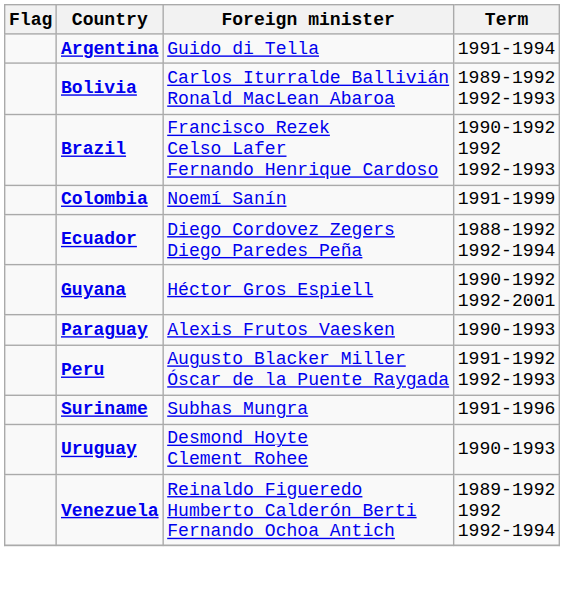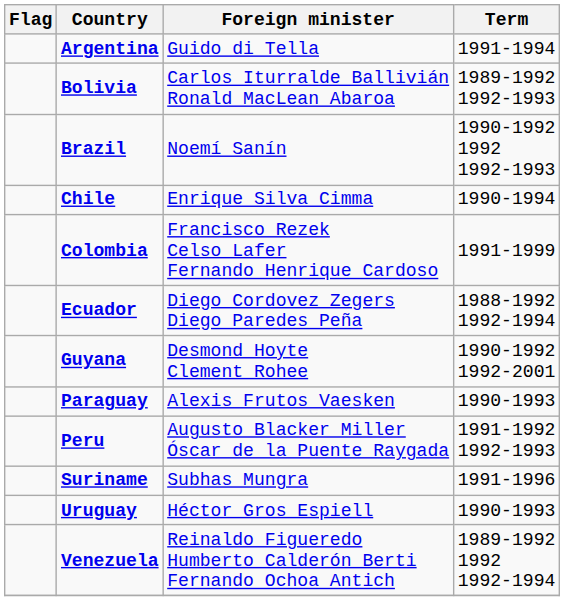 <table class="wikitable">
 <tr>
 <th>Flag</th>
 <th>Country</th>
 <th>Foreign minister</th>
 <th>Term</th>
 </tr>
 <tr>
 <td></td>
 <td><strong><a href='#'>Argentina</a></strong></td>
 <td><a href='#'>Guido di Tella</a></td>
 <td>1991-1994</td>
 </tr>
 <tr>
 <td></td>
 <td><strong><a href='#'>Bolivia</a></strong></td>
 <td><a href='#'>Carlos Iturralde Ballivián</a><br><a href='#'>Ronald MacLean Abaroa</a></td>
 <td>1989-1992<br>1992-1993</td>
 </tr>
 <tr>
 <td></td>
 <td><strong><a href='#'>Brazil</a></strong></td>
-<td><a href='#'>Francisco Rezek</a><br><a href='#'>Celso Lafer</a><br><a href='#'>Fernando Henrique Cardoso</a></td>
+<td><a href='#'>Noemí Sanín</a></td>
 <td>1990-1992<br>1992<br>1992-1993</td>
 </tr>
 <tr>
 <td></td>
+<td><strong><a href='#'>Chile</a></strong></td>
+<td><a href='#'>Enrique Silva Cimma</a></td>
+<td>1990-1994</td>
+</tr>
+<tr>
+<td></td>
 <td><strong><a href='#'>Colombia</a></strong></td>
-<td><a href='#'>Noemí Sanín</a></td>
+<td><a href='#'>Francisco Rezek</a><br><a href='#'>Celso Lafer</a><br><a href='#'>Fernando Henrique Cardoso</a></td>
 <td>1991-1999</td>
 </tr>
 <tr>
 <td></td>
 <td><strong><a href='#'>Ecuador</a></strong></td>
 <td><a href='#'>Diego Cordovez Zegers</a><br><a href='#'>Diego Paredes Peña</a></td>
 <td>1988-1992<br>1992-1994</td>
 </tr>
 <tr>
 <td></td>
 <td><strong><a href='#'>Guyana</a></strong></td>
-<td><a href='#'>Héctor Gros Espiell</a></td>
+<td><a href='#'>Desmond Hoyte</a><br><a href='#'>Clement Rohee</a></td>
 <td>1990-1992<br>1992-2001</td>
 </tr>
 <tr>
 <td></td>
 <td><strong><a href='#'>Paraguay</a></strong></td>
 <td><a href='#'>Alexis Frutos Vaesken</a></td>
 <td>1990-1993</td>
 </tr>
 <tr>
 <td></td>
 <td><strong><a href='#'>Peru</a></strong></td>
 <td><a href='#'>Augusto Blacker Miller</a><br><a href='#'>Óscar de la Puente Raygada</a></td>
 <td>1991-1992<br>1992-1993</td>
 </tr>
 <tr>
 <td></td>
 <td><strong><a href='#'>Suriname</a></strong></td>
 <td><a href='#'>Subhas Mungra</a></td>
 <td>1991-1996</td>
 </tr>
 <tr>
 <td></td>
 <td><strong><a href='#'>Uruguay</a></strong></td>
-<td><a href='#'>Desmond Hoyte</a><br><a href='#'>Clement Rohee</a></td>
+<td><a href='#'>Héctor Gros Espiell</a></td>
 <td>1990-1993</td>
 </tr>
 <tr>
 <td></td>
 <td><strong><a href='#'>Venezuela</a></strong></td>
 <td><a href='#'>Reinaldo Figueredo</a><br><a href='#'>Humberto Calderón Berti</a><br><a href='#'>Fernando Ochoa Antich</a></td>
 <td>1989-1992<br>1992<br>1992-1994</td>
 </tr>
 <tr>
 </tr>
 </table>
